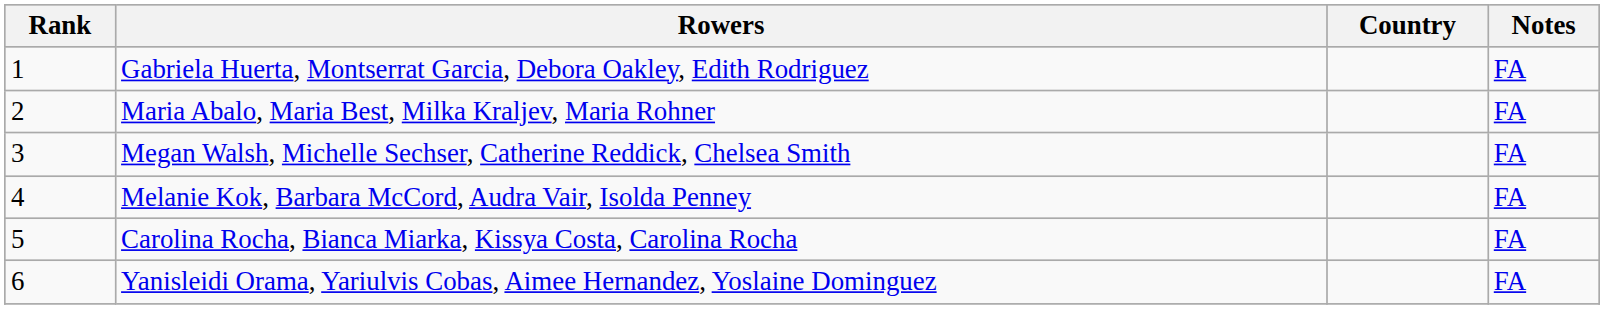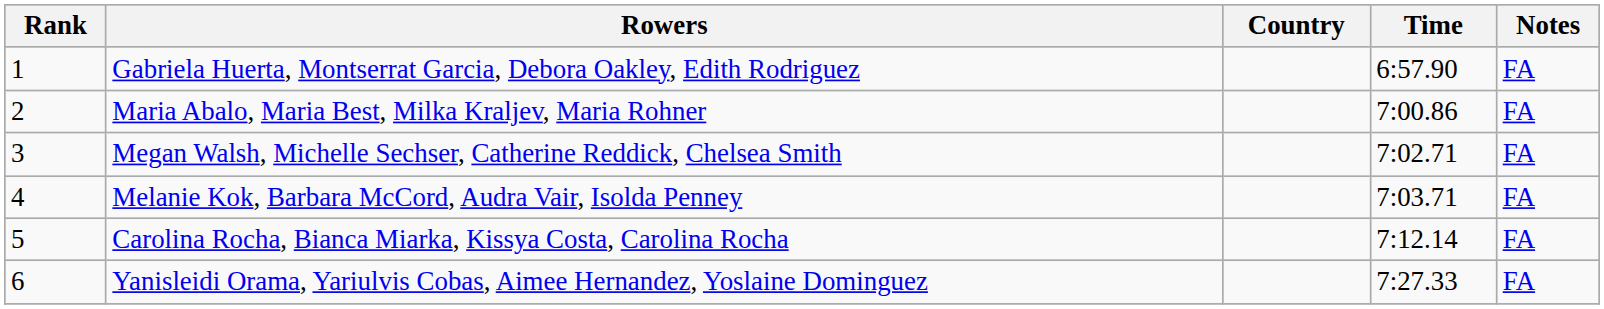 <table class="wikitable" width=60%>
 <tr>
 <th>Rank</th>
 <th>Rowers</th>
 <th>Country</th>
+<th>Time</th>
 <th>Notes</th>
 </tr>
 <tr>
 <td>1</td>
 <td><a href='#'>Gabriela Huerta</a>, <a href='#'>Montserrat Garcia</a>, <a href='#'>Debora Oakley</a>, <a href='#'>Edith Rodriguez</a></td>
 <td></td>
+<td>6:57.90</td>
 <td><a href='#'>FA</a></td>
 </tr>
 <tr>
 <td>2</td>
 <td><a href='#'>Maria Abalo</a>, <a href='#'>Maria Best</a>, <a href='#'>Milka Kraljev</a>, <a href='#'>Maria Rohner</a></td>
 <td></td>
+<td>7:00.86</td>
 <td><a href='#'>FA</a></td>
 </tr>
 <tr>
 <td>3</td>
 <td><a href='#'>Megan Walsh</a>, <a href='#'>Michelle Sechser</a>, <a href='#'>Catherine Reddick</a>, <a href='#'>Chelsea Smith</a></td>
 <td></td>
+<td>7:02.71</td>
 <td><a href='#'>FA</a></td>
 </tr>
 <tr>
 <td>4</td>
 <td><a href='#'>Melanie Kok</a>, <a href='#'>Barbara McCord</a>, <a href='#'>Audra Vair</a>, <a href='#'>Isolda Penney</a></td>
 <td></td>
+<td>7:03.71</td>
 <td><a href='#'>FA</a></td>
 </tr>
 <tr>
 <td>5</td>
 <td><a href='#'>Carolina Rocha</a>, <a href='#'>Bianca Miarka</a>, <a href='#'>Kissya Costa</a>, <a href='#'>Carolina Rocha</a></td>
 <td></td>
+<td>7:12.14</td>
 <td><a href='#'>FA</a></td>
 </tr>
 <tr>
 <td>6</td>
 <td><a href='#'>Yanisleidi Orama</a>, <a href='#'>Yariulvis Cobas</a>, <a href='#'>Aimee Hernandez</a>, <a href='#'>Yoslaine Dominguez</a></td>
 <td></td>
+<td>7:27.33</td>
 <td><a href='#'>FA</a></td>
 </tr>
 </table>
